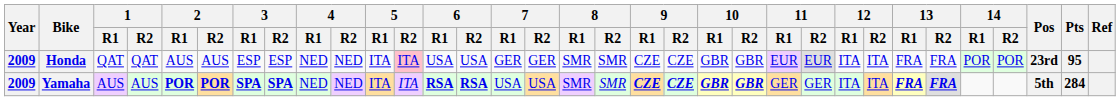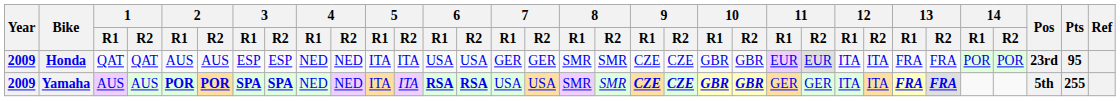 <table class="wikitable" style="text-align:center; font-size:90%">
 <tr>
 <th style="vertical-align:middle;" rowspan="2">Year</th>
 <th style="vertical-align:middle;" rowspan="2">Bike</th>
 <th colspan=2>1</th>
 <th colspan=2>2</th>
 <th colspan=2>3</th>
 <th colspan=2>4</th>
 <th colspan=2>5</th>
 <th colspan=2>6</th>
 <th colspan=2>7</th>
 <th colspan=2>8</th>
 <th colspan=2>9</th>
 <th colspan=2>10</th>
 <th colspan=2>11</th>
 <th colspan=2>12</th>
 <th colspan=2>13</th>
 <th colspan=2>14</th>
 <th rowspan=2>Pos</th>
 <th rowspan=2>Pts</th>
 <th rowspan=2>Ref</th>
 </tr>
 <tr>
 <th>R1</th>
 <th>R2</th>
 <th>R1</th>
 <th>R2</th>
 <th>R1</th>
 <th>R2</th>
 <th>R1</th>
 <th>R2</th>
 <th>R1</th>
 <th>R2</th>
 <th>R1</th>
 <th>R2</th>
 <th>R1</th>
 <th>R2</th>
 <th>R1</th>
 <th>R2</th>
 <th>R1</th>
 <th>R2</th>
 <th>R1</th>
 <th>R2</th>
 <th>R1</th>
 <th>R2</th>
 <th>R1</th>
 <th>R2</th>
 <th>R1</th>
 <th>R2</th>
 <th>R1</th>
 <th>R2</th>
 </tr>
 <tr>
 <th><a href='#'>2009</a></th>
 <th><a href='#'>Honda</a></th>
 <td><a href='#'>QAT</a></td>
 <td><a href='#'>QAT</a></td>
 <td><a href='#'>AUS</a></td>
 <td><a href='#'>AUS</a></td>
 <td><a href='#'>ESP</a></td>
 <td><a href='#'>ESP</a></td>
 <td><a href='#'>NED</a></td>
 <td><a href='#'>NED</a></td>
 <td><a href='#'>ITA</a></td>
-<td style="background: pink;"><a href='#'>ITA</a></td>
+<td><a href='#'>ITA</a></td>
 <td><a href='#'>USA</a></td>
 <td><a href='#'>USA</a></td>
 <td><a href='#'>GER</a></td>
 <td><a href='#'>GER</a></td>
 <td><a href='#'>SMR</a></td>
 <td><a href='#'>SMR</a></td>
 <td><a href='#'>CZE</a></td>
 <td><a href='#'>CZE</a></td>
 <td><a href='#'>GBR</a></td>
 <td><a href='#'>GBR</a></td>
 <td style="background:#efcfff;"><a href='#'>EUR</a><br></td>
 <td style="background:#dfdfdf;"><a href='#'>EUR</a><br></td>
 <td><a href='#'>ITA</a></td>
 <td><a href='#'>ITA</a></td>
 <td><a href='#'>FRA</a></td>
 <td><a href='#'>FRA</a></td>
 <td style="background:#dfffdf;"><a href='#'>POR</a><br></td>
 <td style="background:#dfffdf;"><a href='#'>POR</a><br></td>
 <th>23rd</th>
 <th>95</th>
 <th></th>
 </tr>
 <tr>
 <th><a href='#'>2009</a></th>
 <th><a href='#'>Yamaha</a></th>
 <td style="background:#efcfff;"><a href='#'>AUS</a><br></td>
 <td style="background:#dfffdf;"><a href='#'>AUS</a><br></td>
 <td style="background:#dfffdf;"><strong><a href='#'>POR</a></strong><br></td>
 <td style="background:#ffdf9f;"><strong><a href='#'>POR</a></strong><br></td>
 <td style="background:#dfffdf;"><strong><a href='#'>SPA</a></strong><br></td>
 <td style="background:#dfffdf;"><strong><a href='#'>SPA</a></strong><br></td>
 <td style="background:#dfffdf;"><a href='#'>NED</a><br></td>
 <td style="background:#efcfff;"><a href='#'>NED</a><br></td>
 <td style="background:#ffdf9f;"><a href='#'>ITA</a><br></td>
 <td style="background:#efcfff;"><em><a href='#'>ITA</a></em><br></td>
 <td style="background:#dfffdf;"><strong><a href='#'>RSA</a></strong> <br></td>
 <td style="background:#dfffdf;"><strong><a href='#'>RSA</a></strong><br></td>
 <td style="background:#dfffdf;"><a href='#'>USA</a><br></td>
 <td style="background:#ffdf9f;"><a href='#'>USA</a><br></td>
 <td style="background:#efcfff;"><a href='#'>SMR</a><br></td>
 <td style="background:#dfffdf;"><em><a href='#'>SMR</a></em><br></td>
 <td style="background:#ffdf9f;"><strong><em><a href='#'>CZE</a></em></strong><br></td>
 <td style="background:#dfffdf;"><strong><em><a href='#'>CZE</a></em></strong><br></td>
 <td style="background:#ffffbf;"><strong><em><a href='#'>GBR</a></em></strong><br></td>
 <td style="background:#ffffbf;"><strong><em><a href='#'>GBR</a></em></strong><br></td>
 <td style="background:#ffdf9f;"><a href='#'>GER</a><br></td>
 <td style="background:#dfffdf;"><a href='#'>GER</a><br></td>
 <td style="background:#dfffdf;"><a href='#'>ITA</a><br></td>
 <td style="background:#ffdf9f;"><a href='#'>ITA</a><br></td>
 <td style="background:#ffffbf;"><strong><em><a href='#'>FRA</a></em></strong> <br></td>
 <td style="background:#dfdfdf;"><strong><em><a href='#'>FRA</a></em></strong> <br></td>
 <td></td>
 <td></td>
 <th>5th</th>
-<th>284</th>
+<th>255</th>
 <th></th>
 </tr>
 </table>
